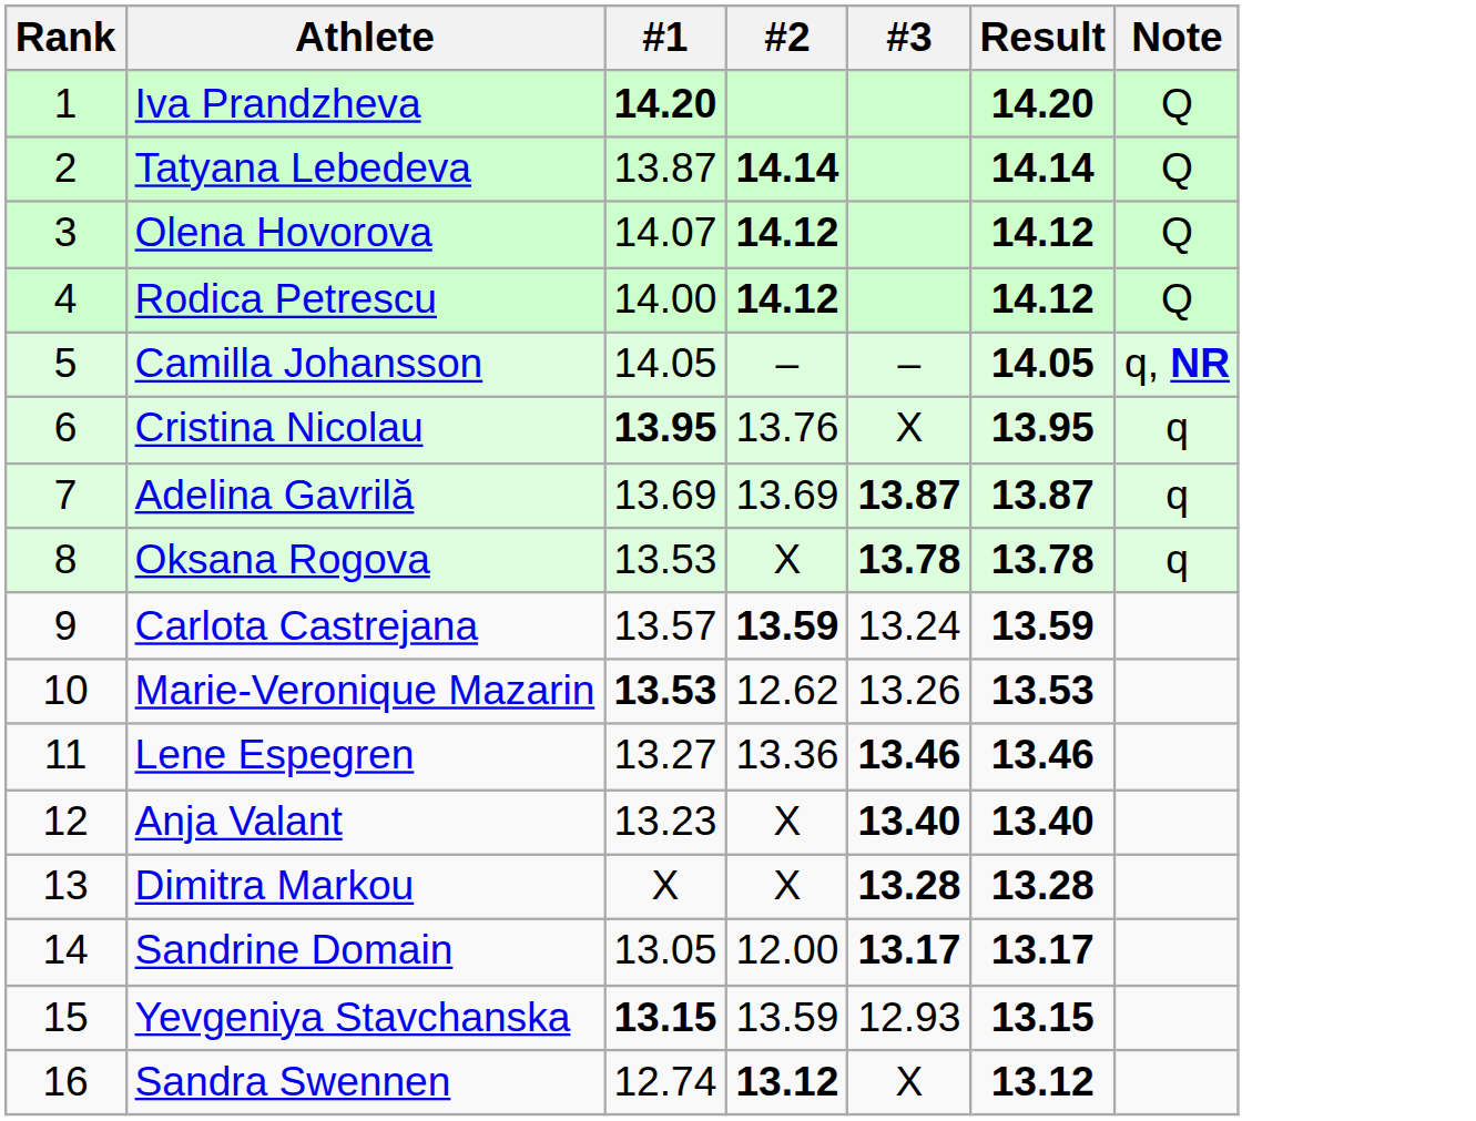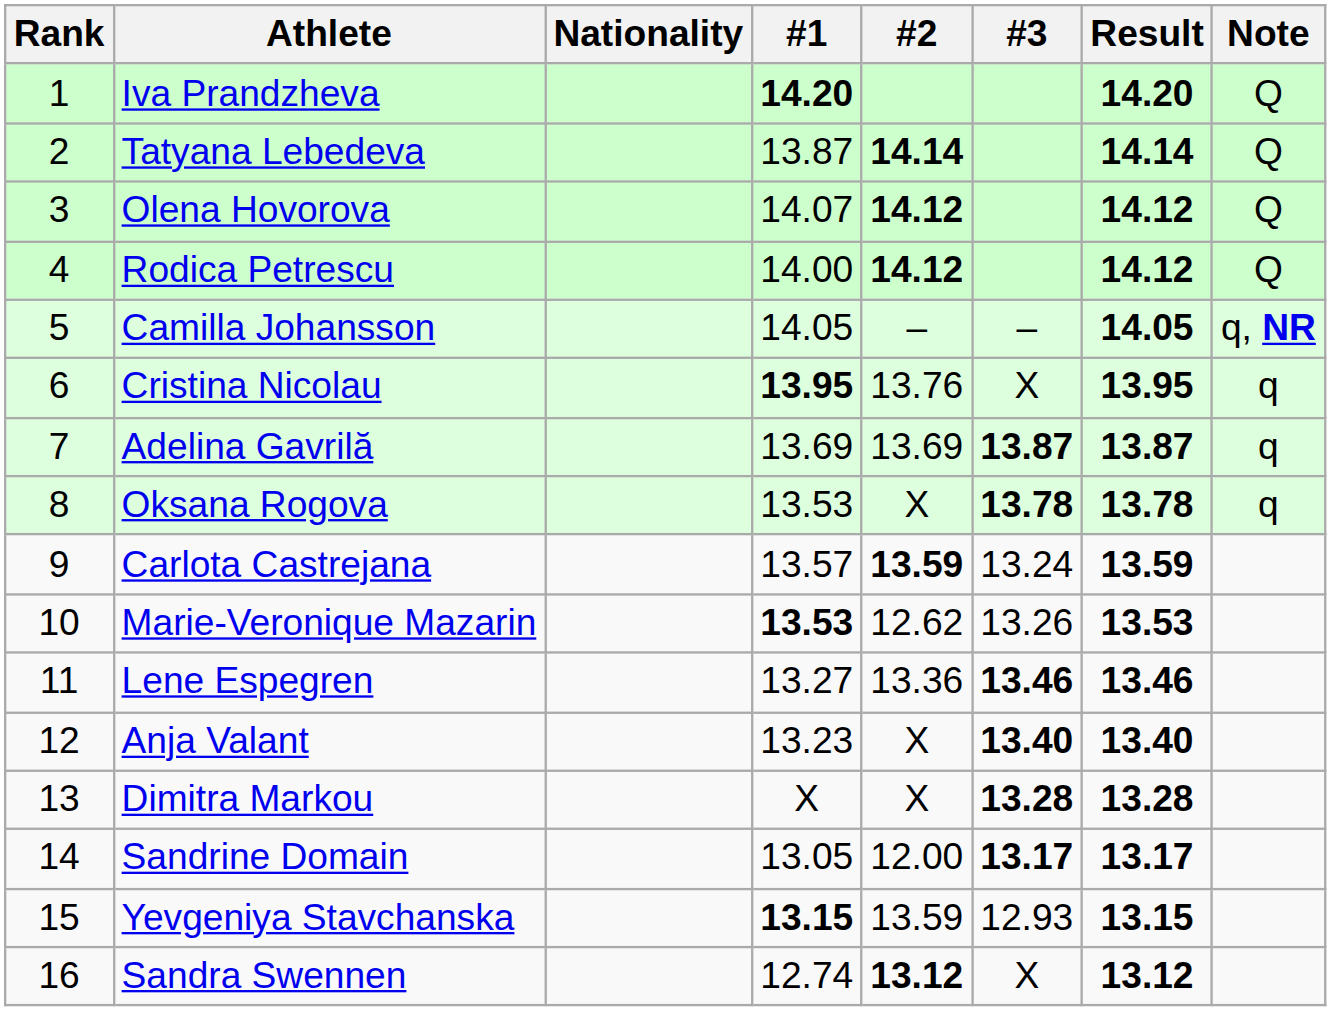 <table class="wikitable sortable" style="text-align:center">
 <tr>
 <th>Rank</th>
 <th>Athlete</th>
+<th>Nationality</th>
 <th>#1</th>
 <th>#2</th>
 <th>#3</th>
 <th>Result</th>
 <th>Note</th>
 </tr>
 <tr bgcolor=ccffcc>
 <td>1</td>
 <td align=left><a href='#'>Iva Prandzheva</a></td>
+<td align=left></td>
 <td><strong>14.20</strong></td>
 <td></td>
 <td></td>
 <td><strong>14.20</strong></td>
 <td>Q</td>
 </tr>
 <tr bgcolor=ccffcc>
 <td>2</td>
 <td align=left><a href='#'>Tatyana Lebedeva</a></td>
+<td align=left></td>
 <td>13.87</td>
 <td><strong>14.14</strong></td>
 <td></td>
 <td><strong>14.14</strong></td>
 <td>Q</td>
 </tr>
 <tr bgcolor=ccffcc>
 <td>3</td>
 <td align=left><a href='#'>Olena Hovorova</a></td>
+<td align=left></td>
 <td>14.07</td>
 <td><strong>14.12</strong></td>
 <td></td>
 <td><strong>14.12</strong></td>
 <td>Q</td>
 </tr>
 <tr bgcolor=ccffcc>
 <td>4</td>
 <td align=left><a href='#'>Rodica Petrescu</a></td>
+<td align=left></td>
 <td>14.00</td>
 <td><strong>14.12</strong></td>
 <td></td>
 <td><strong>14.12</strong></td>
 <td>Q</td>
 </tr>
 <tr bgcolor=ddffdd>
 <td>5</td>
 <td align=left><a href='#'>Camilla Johansson</a></td>
+<td align=left></td>
 <td>14.05</td>
 <td>–</td>
 <td>–</td>
 <td><strong>14.05</strong></td>
 <td>q, <strong><a href='#'>NR</a></strong></td>
 </tr>
 <tr bgcolor=ddffdd>
 <td>6</td>
 <td align=left><a href='#'>Cristina Nicolau</a></td>
+<td align=left></td>
 <td><strong>13.95</strong></td>
 <td>13.76</td>
 <td>X</td>
 <td><strong>13.95</strong></td>
 <td>q</td>
 </tr>
 <tr bgcolor=ddffdd>
 <td>7</td>
 <td align=left><a href='#'>Adelina Gavrilă</a></td>
+<td align=left></td>
 <td>13.69</td>
 <td>13.69</td>
 <td><strong>13.87</strong></td>
 <td><strong>13.87</strong></td>
 <td>q</td>
 </tr>
 <tr bgcolor=ddffdd>
 <td>8</td>
 <td align=left><a href='#'>Oksana Rogova</a></td>
+<td align=left></td>
 <td>13.53</td>
 <td>X</td>
 <td><strong>13.78</strong></td>
 <td><strong>13.78</strong></td>
 <td>q</td>
 </tr>
 <tr>
 <td>9</td>
 <td align=left><a href='#'>Carlota Castrejana</a></td>
+<td align=left></td>
 <td>13.57</td>
 <td><strong>13.59</strong></td>
 <td>13.24</td>
 <td><strong>13.59</strong></td>
 <td></td>
 </tr>
 <tr>
 <td>10</td>
 <td align=left><a href='#'>Marie-Veronique Mazarin</a></td>
+<td align=left></td>
 <td><strong>13.53</strong></td>
 <td>12.62</td>
 <td>13.26</td>
 <td><strong>13.53</strong></td>
 <td></td>
 </tr>
 <tr>
 <td>11</td>
 <td align=left><a href='#'>Lene Espegren</a></td>
+<td align=left></td>
 <td>13.27</td>
 <td>13.36</td>
 <td><strong>13.46</strong></td>
 <td><strong>13.46</strong></td>
 <td></td>
 </tr>
 <tr>
 <td>12</td>
 <td align=left><a href='#'>Anja Valant</a></td>
+<td align=left></td>
 <td>13.23</td>
 <td>X</td>
 <td><strong>13.40</strong></td>
 <td><strong>13.40</strong></td>
 <td></td>
 </tr>
 <tr>
 <td>13</td>
 <td align=left><a href='#'>Dimitra Markou</a></td>
+<td align=left></td>
 <td>X</td>
 <td>X</td>
 <td><strong>13.28</strong></td>
 <td><strong>13.28</strong></td>
 <td></td>
 </tr>
 <tr>
 <td>14</td>
 <td align=left><a href='#'>Sandrine Domain</a></td>
+<td align=left></td>
 <td>13.05</td>
 <td>12.00</td>
 <td><strong>13.17</strong></td>
 <td><strong>13.17</strong></td>
 <td></td>
 </tr>
 <tr>
 <td>15</td>
 <td align=left><a href='#'>Yevgeniya Stavchanska</a></td>
+<td align=left></td>
 <td><strong>13.15</strong></td>
 <td>13.59</td>
 <td>12.93</td>
 <td><strong>13.15</strong></td>
 <td></td>
 </tr>
 <tr>
 <td>16</td>
 <td align=left><a href='#'>Sandra Swennen</a></td>
+<td align=left></td>
 <td>12.74</td>
 <td><strong>13.12</strong></td>
 <td>X</td>
 <td><strong>13.12</strong></td>
 <td></td>
 </tr>
 </table>
